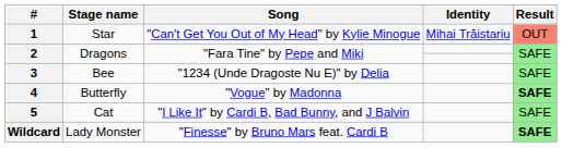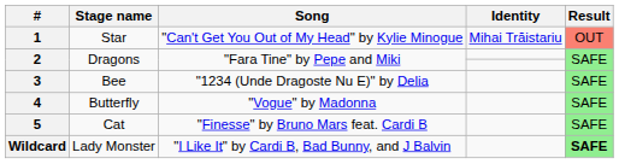 <table class="wikitable plainrowheaders" style="text-align: center;">
 <tr>
 <th>#</th>
 <th>Stage name</th>
 <th>Song</th>
 <th>Identity</th>
 <th>Result</th>
 </tr>
 <tr>
 <th>1</th>
 <td>Star</td>
 <td>"<a href='#'>Can't Get You Out of My Head</a>" by <a href='#'>Kylie Minogue</a></td>
 <td><a href='#'>Mihai Trăistariu</a></td>
 <td bgcolor=salmon>OUT</td>
 </tr>
 <tr>
 <th rowspan="2">2</th>
 <td rowspan="2">Dragons</td>
 <td rowspan="2">"Fara Tine" by <a href='#'>Pepe</a> and <a href='#'>Miki</a></td>
 <td></td>
 <td rowspan="2" bgcolor=lightgreen>SAFE</td>
 </tr>
 <tr>
 <td></td>
 </tr>
 <tr>
 <th>3</th>
 <td>Bee</td>
 <td>"1234 (Unde Dragoste Nu E)" by <a href='#'>Delia</a></td>
 <td></td>
 <td bgcolor=lightgreen>SAFE</td>
 </tr>
 <tr>
 <th>4</th>
 <td>Butterfly</td>
 <td>"<a href='#'>Vogue</a>" by <a href='#'>Madonna</a></td>
 <td></td>
-<td bgcolor=lightgreen><strong>SAFE</strong></td>
+<td bgcolor=lightgreen>SAFE</td>
 </tr>
 <tr>
 <th>5</th>
 <td>Cat</td>
-<td>"<a href='#'>I Like It</a>" by <a href='#'>Cardi B</a>, <a href='#'>Bad Bunny</a>, and <a href='#'>J Balvin</a></td>
+<td>"<a href='#'>Finesse</a>" by <a href='#'>Bruno Mars</a> feat. <a href='#'>Cardi B</a></td>
 <td></td>
 <td bgcolor=lightgreen>SAFE</td>
 </tr>
 <tr>
 <th>Wildcard</th>
 <td>Lady Monster</td>
-<td>"<a href='#'>Finesse</a>" by <a href='#'>Bruno Mars</a> feat. <a href='#'>Cardi B</a></td>
+<td>"<a href='#'>I Like It</a>" by <a href='#'>Cardi B</a>, <a href='#'>Bad Bunny</a>, and <a href='#'>J Balvin</a></td>
 <td></td>
 <td bgcolor=lightgreen><strong>SAFE</strong></td>
 </tr>
 </table>
